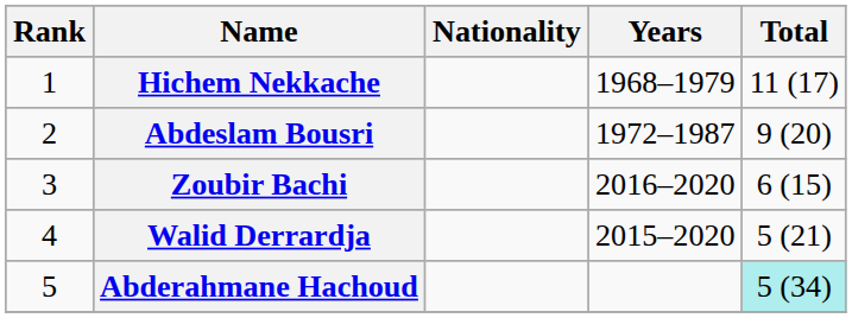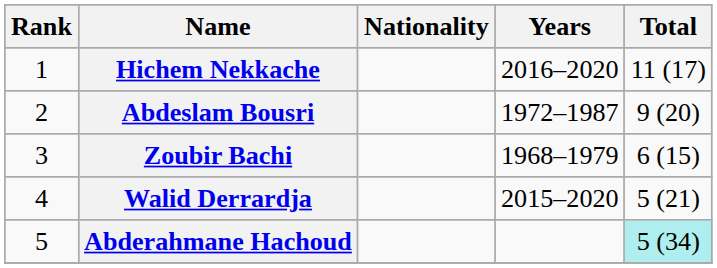 <table class="wikitable plainrowheaders sortable" style="text-align:center;font-size:95%">
 <tr>
 <th scope="col">Rank</th>
 <th scope="col">Name</th>
 <th scope="col">Nationality</th>
 <th scope="col" data-sort-type="number">Years</th>
 <th scope="col" data-sort-type="number">Total</th>
 </tr>
 <tr>
 <td>1</td>
 <th scope="row"><a href='#'>Hichem Nekkache</a></th>
 <td></td>
-<td>1968–1979</td>
+<td>2016–2020</td>
 <td>11 (17)</td>
 </tr>
 <tr>
 <td>2</td>
 <th scope="row"><a href='#'>Abdeslam Bousri</a></th>
 <td></td>
 <td>1972–1987</td>
 <td>9 (20)</td>
 </tr>
 <tr>
 <td>3</td>
 <th scope="row"><a href='#'>Zoubir Bachi</a></th>
 <td></td>
-<td>2016–2020</td>
+<td>1968–1979</td>
 <td>6 (15)</td>
 </tr>
 <tr>
 <td>4</td>
 <th scope="row"><a href='#'>Walid Derrardja</a></th>
 <td></td>
 <td>2015–2020</td>
 <td>5 (21)</td>
 </tr>
 <tr>
 <td>5</td>
 <th scope="row"><a href='#'>Abderahmane Hachoud</a></th>
 <td></td>
 <td></td>
 <td style="background: paleturquoise;">5 (34)</td>
 </tr>
 <tr>
 </tr>
 </table>
